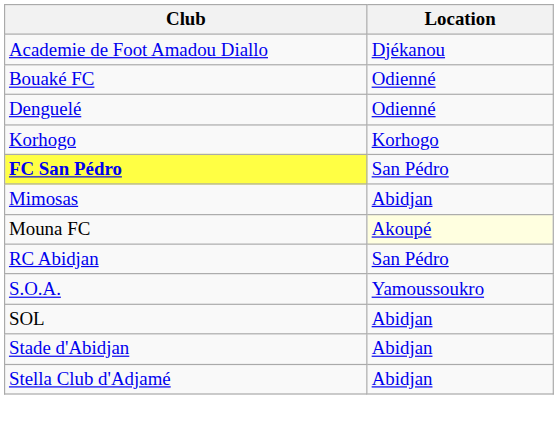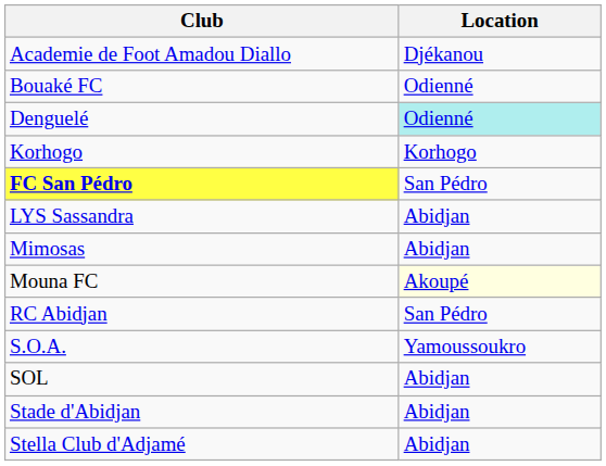 <table class="wikitable sortable">
 <tr>
 <th width="300px" scope="col">Club</th>
 <th width="150px" scope="col">Location</th>
 </tr>
 <tr>
 <td><a href='#'>Academie de Foot Amadou Diallo</a></td>
 <td><a href='#'>Djékanou</a></td>
 </tr>
 <tr>
 <td><a href='#'>Bouaké FC</a></td>
 <td><a href='#'>Odienné</a></td>
 </tr>
 <tr>
 <td><a href='#'>Denguelé</a></td>
-<td><a href='#'>Odienné</a></td>
+<td style="background: paleturquoise;"><a href='#'>Odienné</a></td>
 </tr>
 <tr>
 <td><a href='#'>Korhogo</a></td>
 <td><a href='#'>Korhogo</a></td>
 </tr>
 <tr>
 <td bgcolor=#ffff44><strong><a href='#'>FC San Pédro</a></strong></td>
 <td><a href='#'>San Pédro</a></td>
+</tr>
+<tr>
+<td><a href='#'>LYS Sassandra</a></td>
+<td><a href='#'>Abidjan</a></td>
 </tr>
 <tr>
 <td><a href='#'>Mimosas</a></td>
 <td><a href='#'>Abidjan</a></td>
 </tr>
 <tr>
 <td>Mouna FC</td>
 <td style="background: lightyellow;"><a href='#'>Akoupé</a></td>
 </tr>
 <tr>
 <td><a href='#'>RC Abidjan</a></td>
 <td><a href='#'>San Pédro</a></td>
 </tr>
 <tr>
 <td><a href='#'>S.O.A.</a></td>
 <td><a href='#'>Yamoussoukro</a></td>
 </tr>
 <tr>
 <td>SOL</td>
 <td><a href='#'>Abidjan</a></td>
 </tr>
 <tr>
 <td><a href='#'>Stade d'Abidjan</a></td>
 <td><a href='#'>Abidjan</a></td>
 </tr>
 <tr>
 <td><a href='#'>Stella Club d'Adjamé</a></td>
 <td><a href='#'>Abidjan</a></td>
 </tr>
 </table>
